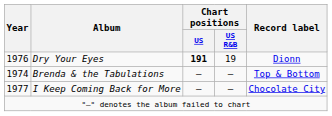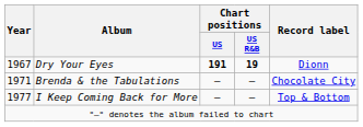 <table class="wikitable" style="text-align:center;">
 <tr>
 <th rowspan="2">Year</th>
 <th rowspan="2">Album</th>
 <th colspan="2">Chart positions</th>
 <th rowspan="2">Record label</th>
 </tr>
 <tr style="font-size:smaller;">
 <th style="width:40px;"><a href='#'>US</a></th>
 <th style="width:40px;"><a href='#'>US<br>R&B</a></th>
 </tr>
 <tr>
-<td>1976</td>
+<td>1967</td>
 <td style="text-align:left;"><em>Dry Your Eyes</em></td>
 <td><strong>191</strong></td>
-<td>19</td>
+<td><strong>19</strong></td>
 <td><a href='#'>Dionn</a></td>
 </tr>
 <tr>
-<td>1974</td>
+<td>1971</td>
 <td style="text-align:left;"><em>Brenda & the Tabulations</em></td>
 <td>—</td>
 <td>—</td>
-<td><a href='#'>Top & Bottom</a></td>
+<td><a href='#'>Chocolate City</a></td>
 </tr>
 <tr>
 <td>1977</td>
 <td style="text-align:left;"><em>I Keep Coming Back for More</em></td>
 <td>—</td>
 <td>—</td>
-<td><a href='#'>Chocolate City</a></td>
+<td><a href='#'>Top & Bottom</a></td>
 </tr>
 <tr>
 <td style="text-align:center;" colspan="7"><small>"—" denotes the album failed to chart</small></td>
 </tr>
 </table>
